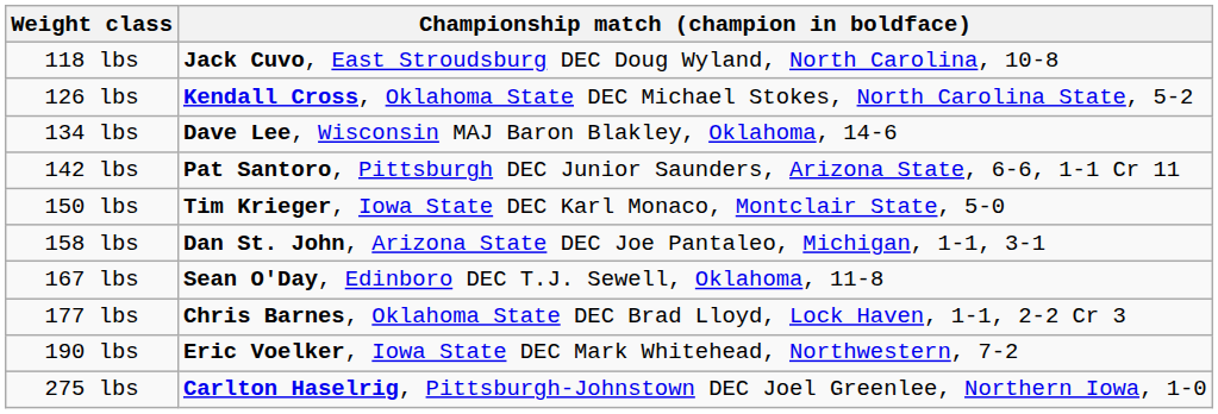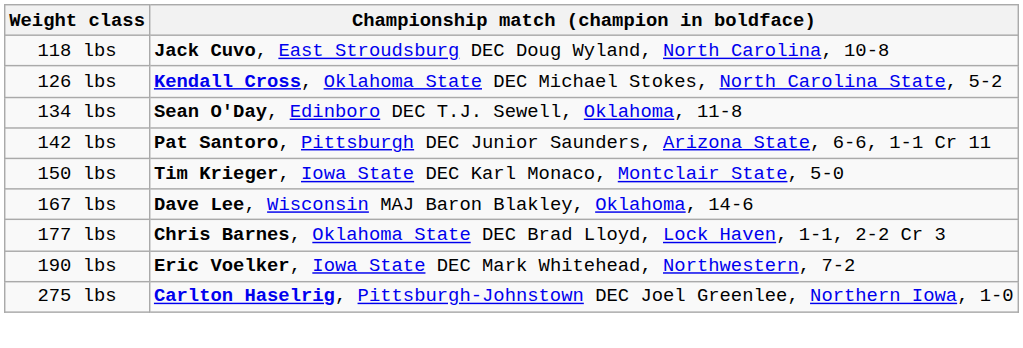 <table class="wikitable" style="text-align:center">
 <tr>
 <th>Weight class</th>
 <th>Championship match (champion in boldface)</th>
 </tr>
 <tr>
 <td>118 lbs</td>
 <td align=left><strong>Jack Cuvo</strong>, <a href='#'>East Stroudsburg</a> DEC Doug Wyland, <a href='#'>North Carolina</a>, 10-8</td>
 </tr>
 <tr>
 <td>126 lbs</td>
 <td align=left><strong><a href='#'>Kendall Cross</a></strong>, <a href='#'>Oklahoma State</a> DEC Michael Stokes, <a href='#'>North Carolina State</a>, 5-2</td>
 </tr>
 <tr>
 <td>134 lbs</td>
-<td align=left><strong>Dave Lee</strong>, <a href='#'>Wisconsin</a> MAJ Baron Blakley, <a href='#'>Oklahoma</a>, 14-6</td>
+<td align=left><strong>Sean O'Day</strong>, <a href='#'>Edinboro</a> DEC T.J. Sewell, <a href='#'>Oklahoma</a>, 11-8</td>
 </tr>
 <tr>
 <td>142 lbs</td>
 <td align=left><strong>Pat Santoro</strong>, <a href='#'>Pittsburgh</a> DEC Junior Saunders, <a href='#'>Arizona State</a>, 6-6, 1-1 Cr 11</td>
 </tr>
 <tr>
 <td>150 lbs</td>
 <td align=left><strong>Tim Krieger</strong>, <a href='#'>Iowa State</a> DEC Karl Monaco, <a href='#'>Montclair State</a>, 5-0</td>
 </tr>
 <tr>
-<td>158 lbs</td>
-<td align=left><strong>Dan St. John</strong>, <a href='#'>Arizona State</a> DEC Joe Pantaleo, <a href='#'>Michigan</a>, 1-1, 3-1</td>
-</tr>
-<tr>
 <td>167 lbs</td>
-<td align=left><strong>Sean O'Day</strong>, <a href='#'>Edinboro</a> DEC T.J. Sewell, <a href='#'>Oklahoma</a>, 11-8</td>
+<td align=left><strong>Dave Lee</strong>, <a href='#'>Wisconsin</a> MAJ Baron Blakley, <a href='#'>Oklahoma</a>, 14-6</td>
 </tr>
 <tr>
 <td>177 lbs</td>
 <td align=left><strong>Chris Barnes</strong>, <a href='#'>Oklahoma State</a> DEC Brad Lloyd, <a href='#'>Lock Haven</a>, 1-1, 2-2 Cr 3</td>
 </tr>
 <tr>
 <td>190 lbs</td>
 <td align=left><strong>Eric Voelker</strong>, <a href='#'>Iowa State</a> DEC Mark Whitehead, <a href='#'>Northwestern</a>, 7-2</td>
 </tr>
 <tr>
 <td>275 lbs</td>
 <td align=left><strong><a href='#'>Carlton Haselrig</a></strong>, <a href='#'>Pittsburgh-Johnstown</a> DEC Joel Greenlee, <a href='#'>Northern Iowa</a>, 1-0</td>
 </tr>
 </table>
